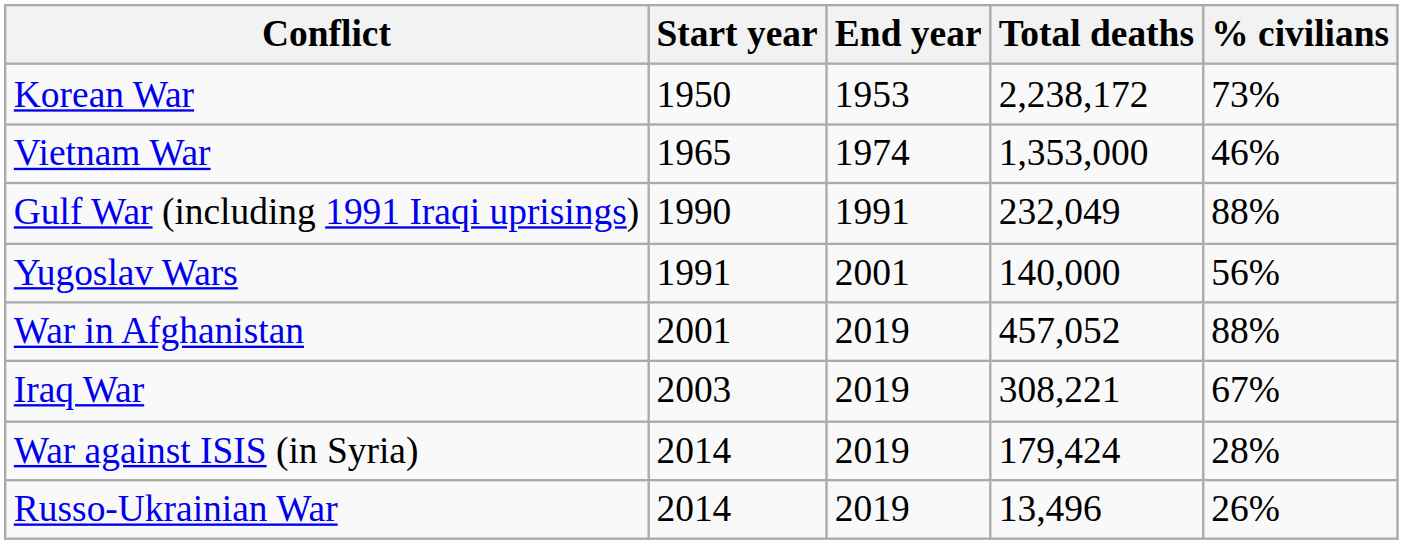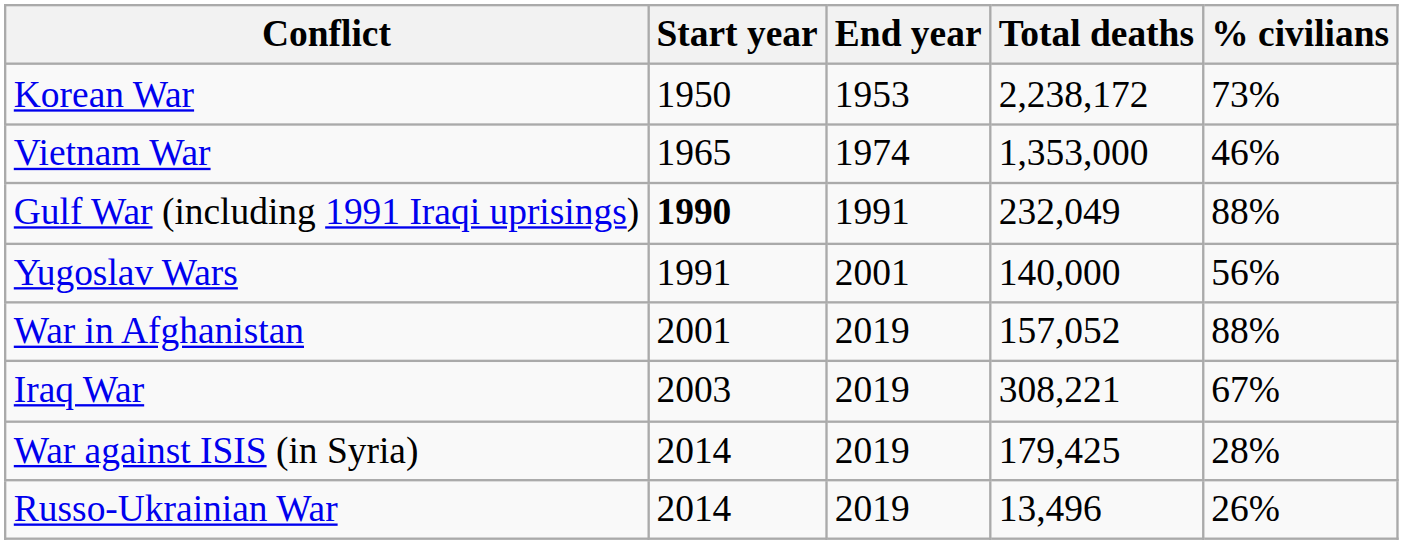 <table class="wikitable sortable">
 <tr>
 <th>Conflict</th>
 <th>Start year</th>
 <th>End year</th>
 <th>Total deaths</th>
 <th>% civilians</th>
 </tr>
 <tr>
 <td><a href='#'>Korean War</a></td>
 <td>1950</td>
 <td>1953</td>
 <td>2,238,172</td>
 <td>73%</td>
 </tr>
 <tr>
 <td><a href='#'>Vietnam War</a></td>
 <td>1965</td>
 <td>1974</td>
 <td>1,353,000</td>
 <td>46%</td>
 </tr>
 <tr>
 <td><a href='#'>Gulf War</a> (including <a href='#'>1991 Iraqi uprisings</a>)</td>
-<td>1990</td>
+<td><strong>1990</strong></td>
 <td>1991</td>
 <td>232,049</td>
 <td>88%</td>
 </tr>
 <tr>
 <td><a href='#'>Yugoslav Wars</a></td>
 <td>1991</td>
 <td>2001</td>
 <td>140,000</td>
 <td>56%</td>
 </tr>
 <tr>
 <td><a href='#'>War in Afghanistan</a></td>
 <td>2001</td>
 <td>2019</td>
-<td>457,052</td>
+<td>157,052</td>
 <td>88%</td>
 </tr>
 <tr>
 <td><a href='#'>Iraq War</a></td>
 <td>2003</td>
 <td>2019</td>
 <td>308,221</td>
 <td>67%</td>
 </tr>
 <tr>
 <td><a href='#'>War against ISIS</a> (in Syria)</td>
 <td>2014</td>
 <td>2019</td>
-<td>179,424</td>
+<td>179,425</td>
 <td>28%</td>
 </tr>
 <tr>
 <td><a href='#'>Russo-Ukrainian War</a></td>
 <td>2014</td>
 <td>2019</td>
 <td>13,496</td>
 <td>26%</td>
 </tr>
 </table>
